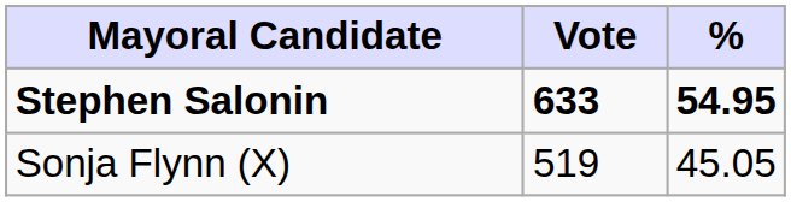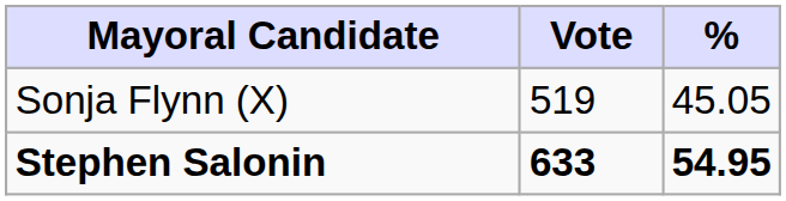 <table class="wikitable">
 <tr>
 <th style="background:#ddf; width:200px;">Mayoral Candidate </th>
 <th style="background:#ddf; width:50px;">Vote</th>
 <th style="background:#ddf; width:30px;">%</th>
 </tr>
 <tr>
+<td>Sonja Flynn (X)</td>
+<td>519</td>
+<td>45.05</td>
+</tr>
+<tr>
 <td><strong>Stephen Salonin</strong></td>
 <td><strong>633</strong></td>
 <td><strong>54.95</strong></td>
 </tr>
-<tr>
-<td>Sonja Flynn (X)</td>
-<td>519</td>
-<td>45.05</td>
-</tr>
 </table>
